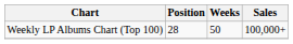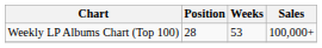 <table class="wikitable">
 <tr>
 <th>Chart</th>
 <th>Position</th>
 <th>Weeks</th>
 <th>Sales</th>
 </tr>
 <tr>
 <td>Weekly LP Albums Chart (Top 100)</td>
 <td>28</td>
-<td>50</td>
+<td>53</td>
 <td>100,000+</td>
 </tr>
 <tr>
 </tr>
 </table>
